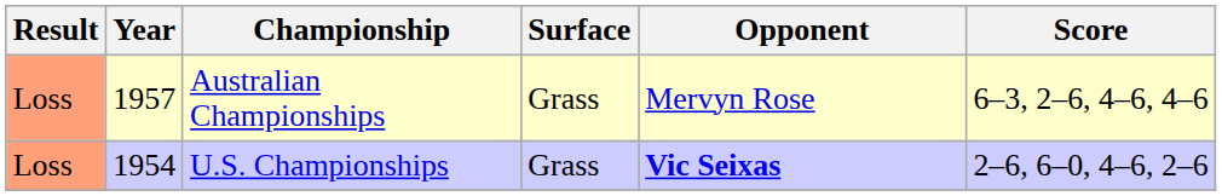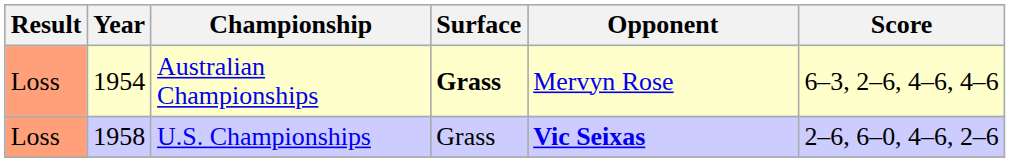 <table class="sortable wikitable">
 <tr>
 <th style="width:40px">Result</th>
 <th style="width:30px">Year</th>
 <th style="width:165px">Championship</th>
 <th style="width:50px">Surface</th>
 <th style="width:160px">Opponent</th>
 <th style="width:120px" class="unsortable">Score</th>
 </tr>
 <tr style="background:#ffffcc">
 <td style="background:#FFA07A">Loss</td>
-<td>1957</td>
+<td>1954</td>
 <td><a href='#'>Australian Championships</a></td>
-<td>Grass</td>
+<td><strong>Grass</strong></td>
 <td> <a href='#'>Mervyn Rose</a></td>
 <td>6–3, 2–6, 4–6, 4–6</td>
 </tr>
 <tr style="background:#ccccff">
 <td style="background:#FFA07A">Loss</td>
-<td>1954</td>
+<td>1958</td>
 <td><a href='#'>U.S. Championships</a></td>
 <td>Grass</td>
 <td><strong> <a href='#'>Vic Seixas</a></strong></td>
 <td>2–6, 6–0, 4–6, 2–6</td>
 </tr>
 </table>
